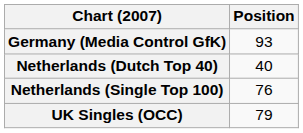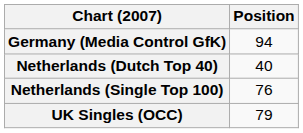 <table class="wikitable sortable plainrowheaders" style="text-align:center">
 <tr>
 <th>Chart (2007)</th>
 <th>Position</th>
 </tr>
 <tr>
 <th scope="row">Germany (Media Control GfK)</th>
-<td>93</td>
+<td>94</td>
 </tr>
 <tr>
 <th scope="row">Netherlands (Dutch Top 40)</th>
 <td>40</td>
 </tr>
 <tr>
 <th scope="row">Netherlands (Single Top 100)</th>
 <td>76</td>
 </tr>
 <tr>
 <th scope="row">UK Singles (OCC)</th>
 <td>79</td>
 </tr>
 </table>
